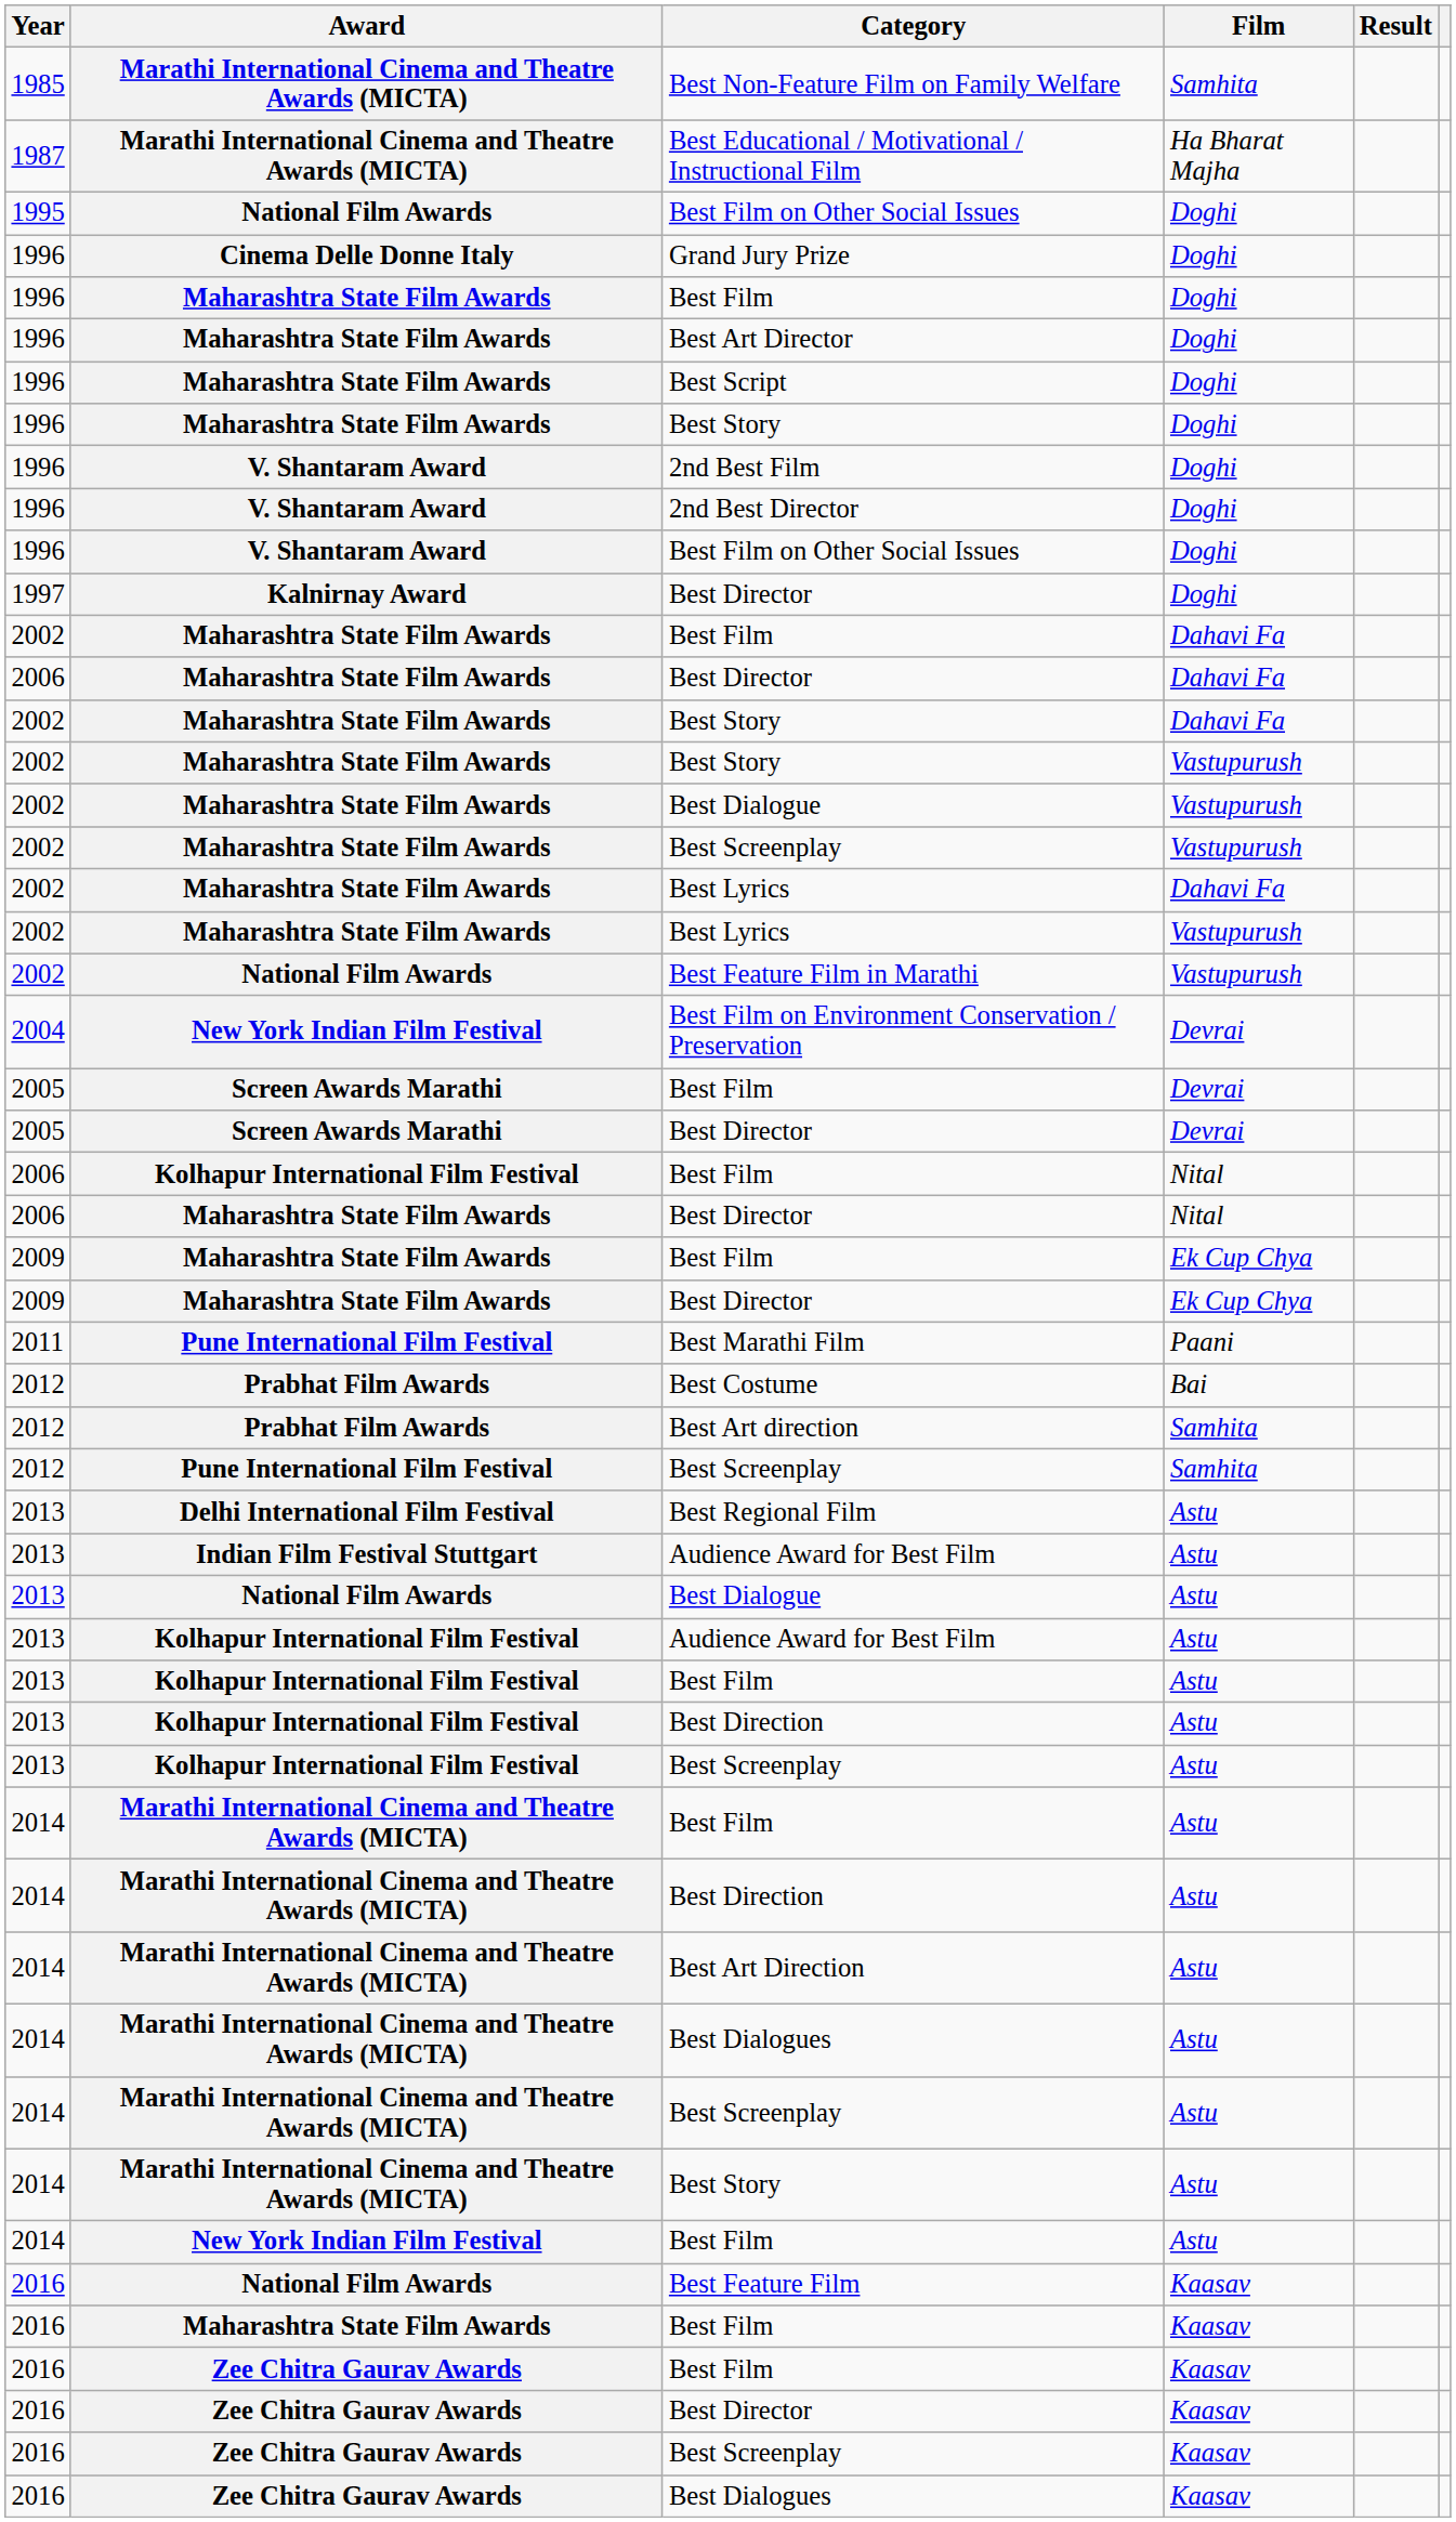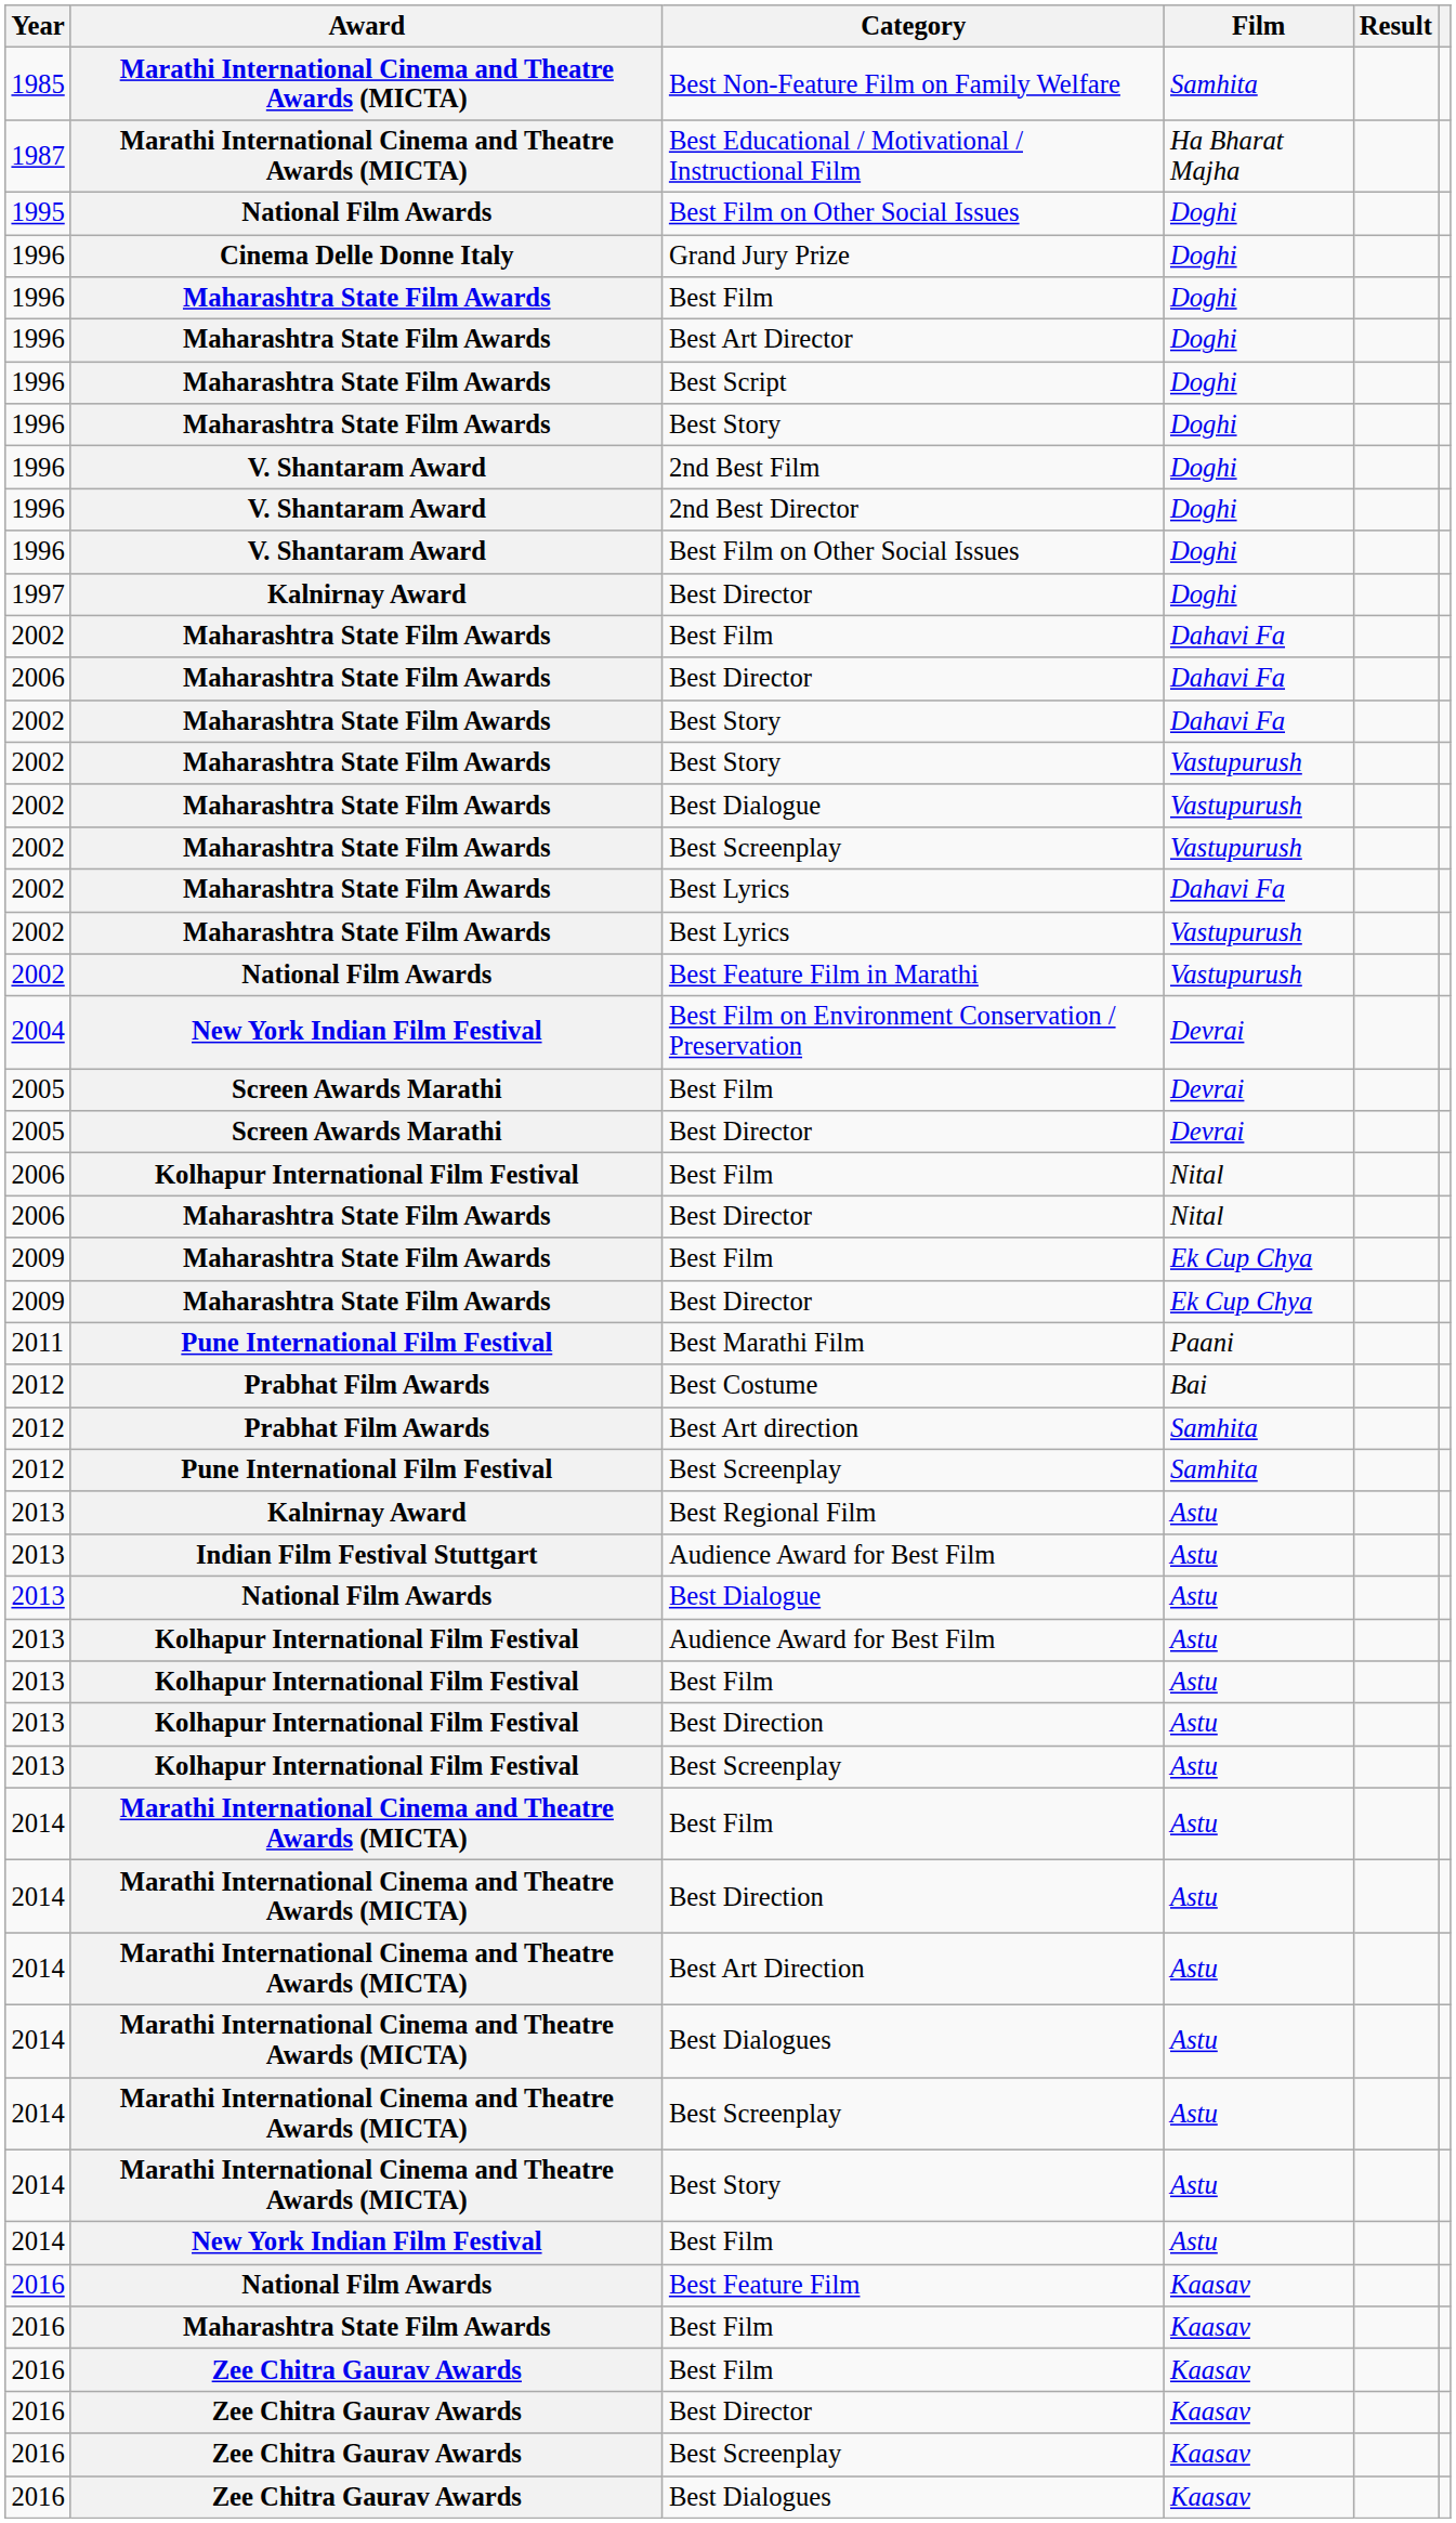 <table class="wikitable plainrowheaders sortable">
 <tr>
 <th scope="col">Year</th>
 <th scope="col">Award</th>
 <th scope="col">Category</th>
 <th scope="col">Film</th>
 <th scope="col">Result</th>
 <th scope="col" class="unsortable"></th>
 </tr>
 <tr>
 <td><a href='#'>1985</a></td>
 <th scope="row"><a href='#'>Marathi International Cinema and Theatre Awards</a> (MICTA)</th>
 <td><a href='#'>Best Non-Feature Film on Family Welfare</a></td>
 <td><em><a href='#'>Samhita</a></em></td>
 <td></td>
 <td></td>
 </tr>
 <tr>
 <td><a href='#'>1987</a></td>
 <th scope="row">Marathi International Cinema and Theatre Awards (MICTA)</th>
 <td><a href='#'>Best Educational / Motivational / Instructional Film</a></td>
 <td><em>Ha Bharat Majha</em></td>
 <td></td>
 <td></td>
 </tr>
 <tr>
 <td><a href='#'>1995</a></td>
 <th scope="row">National Film Awards</th>
 <td><a href='#'>Best Film on Other Social Issues</a></td>
 <td><em><a href='#'>Doghi</a></em></td>
 <td></td>
 <td></td>
 </tr>
 <tr>
 <td>1996</td>
 <th scope="row">Cinema Delle Donne Italy</th>
 <td>Grand Jury Prize</td>
 <td><em><a href='#'>Doghi</a></em></td>
 <td></td>
 <td></td>
 </tr>
 <tr>
 <td>1996</td>
 <th scope="row"><a href='#'>Maharashtra State Film Awards</a></th>
 <td>Best Film</td>
 <td><em><a href='#'>Doghi</a></em></td>
 <td></td>
 <td></td>
 </tr>
 <tr>
 <td>1996</td>
 <th scope="row">Maharashtra State Film Awards</th>
 <td>Best Art Director</td>
 <td><em><a href='#'>Doghi</a></em></td>
 <td></td>
 <td></td>
 </tr>
 <tr>
 <td>1996</td>
 <th scope="row">Maharashtra State Film Awards</th>
 <td>Best Script</td>
 <td><em><a href='#'>Doghi</a></em></td>
 <td></td>
 <td></td>
 </tr>
 <tr>
 <td>1996</td>
 <th scope="row">Maharashtra State Film Awards</th>
 <td>Best Story</td>
 <td><em><a href='#'>Doghi</a></em></td>
 <td></td>
 <td></td>
 </tr>
 <tr>
 <td>1996</td>
 <th scope="row">V. Shantaram Award</th>
 <td>2nd Best Film</td>
 <td><em><a href='#'>Doghi</a></em></td>
 <td></td>
 <td></td>
 </tr>
 <tr>
 <td>1996</td>
 <th scope="row">V. Shantaram Award</th>
 <td>2nd Best Director</td>
 <td><em><a href='#'>Doghi</a></em></td>
 <td></td>
 <td></td>
 </tr>
 <tr>
 <td>1996</td>
 <th scope="row">V. Shantaram Award</th>
 <td>Best Film on Other Social Issues</td>
 <td><em><a href='#'>Doghi</a></em></td>
 <td></td>
 <td></td>
 </tr>
 <tr>
 <td>1997</td>
 <th scope="row">Kalnirnay Award</th>
 <td>Best Director</td>
 <td><em><a href='#'>Doghi</a></em></td>
 <td></td>
 <td></td>
 </tr>
 <tr>
 <td>2002</td>
 <th scope="row">Maharashtra State Film Awards</th>
 <td>Best Film</td>
 <td><em><a href='#'>Dahavi Fa</a></em></td>
 <td></td>
 <td></td>
 </tr>
 <tr>
 <td>2006</td>
 <th scope="row">Maharashtra State Film Awards</th>
 <td>Best Director</td>
 <td><em><a href='#'>Dahavi Fa</a></em></td>
 <td></td>
 <td></td>
 </tr>
 <tr>
 <td>2002</td>
 <th scope="row">Maharashtra State Film Awards</th>
 <td>Best Story</td>
 <td><em><a href='#'>Dahavi Fa</a></em></td>
 <td></td>
 <td></td>
 </tr>
 <tr>
 <td>2002</td>
 <th scope="row">Maharashtra State Film Awards</th>
 <td>Best Story</td>
 <td><em><a href='#'>Vastupurush</a></em></td>
 <td></td>
 <td></td>
 </tr>
 <tr>
 <td>2002</td>
 <th scope="row">Maharashtra State Film Awards</th>
 <td>Best Dialogue</td>
 <td><em><a href='#'>Vastupurush</a></em></td>
 <td></td>
 <td></td>
 </tr>
 <tr>
 <td>2002</td>
 <th scope="row">Maharashtra State Film Awards</th>
 <td>Best Screenplay</td>
 <td><em><a href='#'>Vastupurush</a></em></td>
 <td></td>
 <td></td>
 </tr>
 <tr>
 <td>2002</td>
 <th scope="row">Maharashtra State Film Awards</th>
 <td>Best Lyrics </td>
 <td><em><a href='#'>Dahavi Fa</a></em></td>
 <td></td>
 <td></td>
 </tr>
 <tr>
 <td>2002</td>
 <th scope="row">Maharashtra State Film Awards</th>
 <td>Best Lyrics</td>
 <td><em><a href='#'>Vastupurush</a></em></td>
 <td></td>
 <td></td>
 </tr>
 <tr>
 <td><a href='#'>2002</a></td>
 <th scope="row">National Film Awards</th>
 <td><a href='#'>Best Feature Film in Marathi</a></td>
 <td><em><a href='#'>Vastupurush</a></em></td>
 <td></td>
 <td></td>
 </tr>
 <tr>
 <td><a href='#'>2004</a></td>
 <th scope="row"><a href='#'>New York Indian Film Festival</a></th>
 <td><a href='#'>Best Film on Environment Conservation / Preservation</a></td>
 <td><em><a href='#'>Devrai</a></em></td>
 <td></td>
 <td></td>
 </tr>
 <tr>
 <td>2005</td>
 <th scope="row">Screen Awards Marathi</th>
 <td>Best Film</td>
 <td><em><a href='#'>Devrai</a></em></td>
 <td></td>
 <td></td>
 </tr>
 <tr>
 <td>2005</td>
 <th scope="row">Screen Awards Marathi</th>
 <td>Best Director</td>
 <td><em><a href='#'>Devrai</a></em></td>
 <td></td>
 <td></td>
 </tr>
 <tr>
 <td>2006</td>
 <th scope="row">Kolhapur International Film Festival</th>
 <td>Best Film</td>
 <td><em>Nital</em></td>
 <td></td>
 <td></td>
 </tr>
 <tr>
 <td>2006</td>
 <th scope="row">Maharashtra State Film Awards</th>
 <td>Best Director</td>
 <td><em>Nital</em></td>
 <td></td>
 <td></td>
 </tr>
 <tr>
 <td>2009</td>
 <th scope="row">Maharashtra State Film Awards</th>
 <td>Best Film </td>
 <td><em><a href='#'>Ek Cup Chya</a></em></td>
 <td></td>
 <td></td>
 </tr>
 <tr>
 <td>2009</td>
 <th scope="row">Maharashtra State Film Awards</th>
 <td>Best Director </td>
 <td><em><a href='#'>Ek Cup Chya</a></em></td>
 <td></td>
 <td></td>
 </tr>
 <tr>
 <td>2011</td>
 <th scope="row"><a href='#'>Pune International Film Festival</a></th>
 <td>Best Marathi Film</td>
 <td><em>Paani</em></td>
 <td></td>
 <td></td>
 </tr>
 <tr>
 <td>2012</td>
 <th scope="row">Prabhat Film Awards</th>
 <td>Best Costume</td>
 <td><em>Bai</em></td>
 <td></td>
 <td></td>
 </tr>
 <tr>
 <td>2012</td>
 <th scope="row">Prabhat Film Awards</th>
 <td>Best Art direction</td>
 <td><em><a href='#'>Samhita</a></em></td>
 <td></td>
 <td></td>
 </tr>
 <tr>
 <td>2012</td>
 <th scope="row">Pune International Film Festival</th>
 <td>Best Screenplay</td>
 <td><em><a href='#'>Samhita</a></em></td>
 <td></td>
 <td></td>
 </tr>
 <tr>
 <td>2013</td>
-<th scope="row">Delhi International Film Festival</th>
+<th scope="row">Kalnirnay Award</th>
 <td>Best Regional Film</td>
 <td><em><a href='#'>Astu</a></em></td>
 <td></td>
 <td></td>
 </tr>
 <tr>
 <td>2013</td>
 <th scope="row">Indian Film Festival Stuttgart</th>
 <td>Audience Award for Best Film</td>
 <td><em><a href='#'>Astu</a></em></td>
 <td></td>
 <td></td>
 </tr>
 <tr>
 <td><a href='#'>2013</a></td>
 <th scope="row">National Film Awards</th>
 <td><a href='#'>Best Dialogue</a></td>
 <td><em><a href='#'>Astu</a></em></td>
 <td></td>
 <td></td>
 </tr>
 <tr>
 <td>2013</td>
 <th scope="row">Kolhapur International Film Festival</th>
 <td>Audience Award for Best Film</td>
 <td><em><a href='#'>Astu</a></em></td>
 <td></td>
 <td></td>
 </tr>
 <tr>
 <td>2013</td>
 <th scope="row">Kolhapur International Film Festival</th>
 <td>Best Film</td>
 <td><em><a href='#'>Astu</a></em></td>
 <td></td>
 <td></td>
 </tr>
 <tr>
 <td>2013</td>
 <th scope="row">Kolhapur International Film Festival</th>
 <td>Best Direction</td>
 <td><em><a href='#'>Astu</a></em></td>
 <td></td>
 <td></td>
 </tr>
 <tr>
 <td>2013</td>
 <th scope="row">Kolhapur International Film Festival</th>
 <td>Best Screenplay</td>
 <td><em><a href='#'>Astu</a></em></td>
 <td></td>
 <td></td>
 </tr>
 <tr>
 <td>2014</td>
 <th scope="row"><a href='#'>Marathi International Cinema and Theatre Awards</a> (MICTA)</th>
 <td>Best Film</td>
 <td><em><a href='#'>Astu</a></em></td>
 <td></td>
 <td></td>
 </tr>
 <tr>
 <td>2014</td>
 <th scope="row">Marathi International Cinema and Theatre Awards (MICTA)</th>
 <td>Best Direction</td>
 <td><em><a href='#'>Astu</a></em></td>
 <td></td>
 <td></td>
 </tr>
 <tr>
 <td>2014</td>
 <th scope="row">Marathi International Cinema and Theatre Awards (MICTA)</th>
 <td>Best Art Direction</td>
 <td><em><a href='#'>Astu</a></em></td>
 <td></td>
 <td></td>
 </tr>
 <tr>
 <td>2014</td>
 <th scope="row">Marathi International Cinema and Theatre Awards (MICTA)</th>
 <td>Best Dialogues</td>
 <td><em><a href='#'>Astu</a></em></td>
 <td></td>
 <td></td>
 </tr>
 <tr>
 <td>2014</td>
 <th scope="row">Marathi International Cinema and Theatre Awards (MICTA)</th>
 <td>Best Screenplay</td>
 <td><em><a href='#'>Astu</a></em></td>
 <td></td>
 <td></td>
 </tr>
 <tr>
 <td>2014</td>
 <th scope="row">Marathi International Cinema and Theatre Awards (MICTA)</th>
 <td>Best Story</td>
 <td><em><a href='#'>Astu</a></em></td>
 <td></td>
 <td></td>
 </tr>
 <tr>
 <td>2014</td>
 <th scope="row"><a href='#'>New York Indian Film Festival</a></th>
 <td>Best Film</td>
 <td><em><a href='#'>Astu</a></em></td>
 <td></td>
 <td></td>
 </tr>
 <tr>
 <td><a href='#'>2016</a></td>
 <th scope="row">National Film Awards</th>
 <td><a href='#'>Best Feature Film</a></td>
 <td><em><a href='#'>Kaasav</a></em></td>
 <td></td>
 <td></td>
 </tr>
 <tr>
 <td>2016</td>
 <th scope="row">Maharashtra State Film Awards</th>
 <td>Best Film</td>
 <td><em><a href='#'>Kaasav</a></em></td>
 <td></td>
 <td></td>
 </tr>
 <tr>
 <td>2016</td>
 <th scope="row"><a href='#'>Zee Chitra Gaurav Awards</a></th>
 <td>Best Film</td>
 <td><em><a href='#'>Kaasav</a></em></td>
 <td></td>
 <td></td>
 </tr>
 <tr>
 <td>2016</td>
 <th scope="row">Zee Chitra Gaurav Awards</th>
 <td>Best Director</td>
 <td><em><a href='#'>Kaasav</a></em></td>
 <td></td>
 <td></td>
 </tr>
 <tr>
 <td>2016</td>
 <th scope="row">Zee Chitra Gaurav Awards</th>
 <td>Best Screenplay</td>
 <td><em><a href='#'>Kaasav</a></em></td>
 <td></td>
 <td></td>
 </tr>
 <tr>
 <td>2016</td>
 <th scope="row">Zee Chitra Gaurav Awards</th>
 <td>Best Dialogues</td>
 <td><em><a href='#'>Kaasav</a></em></td>
 <td></td>
 <td></td>
 </tr>
 </table>
